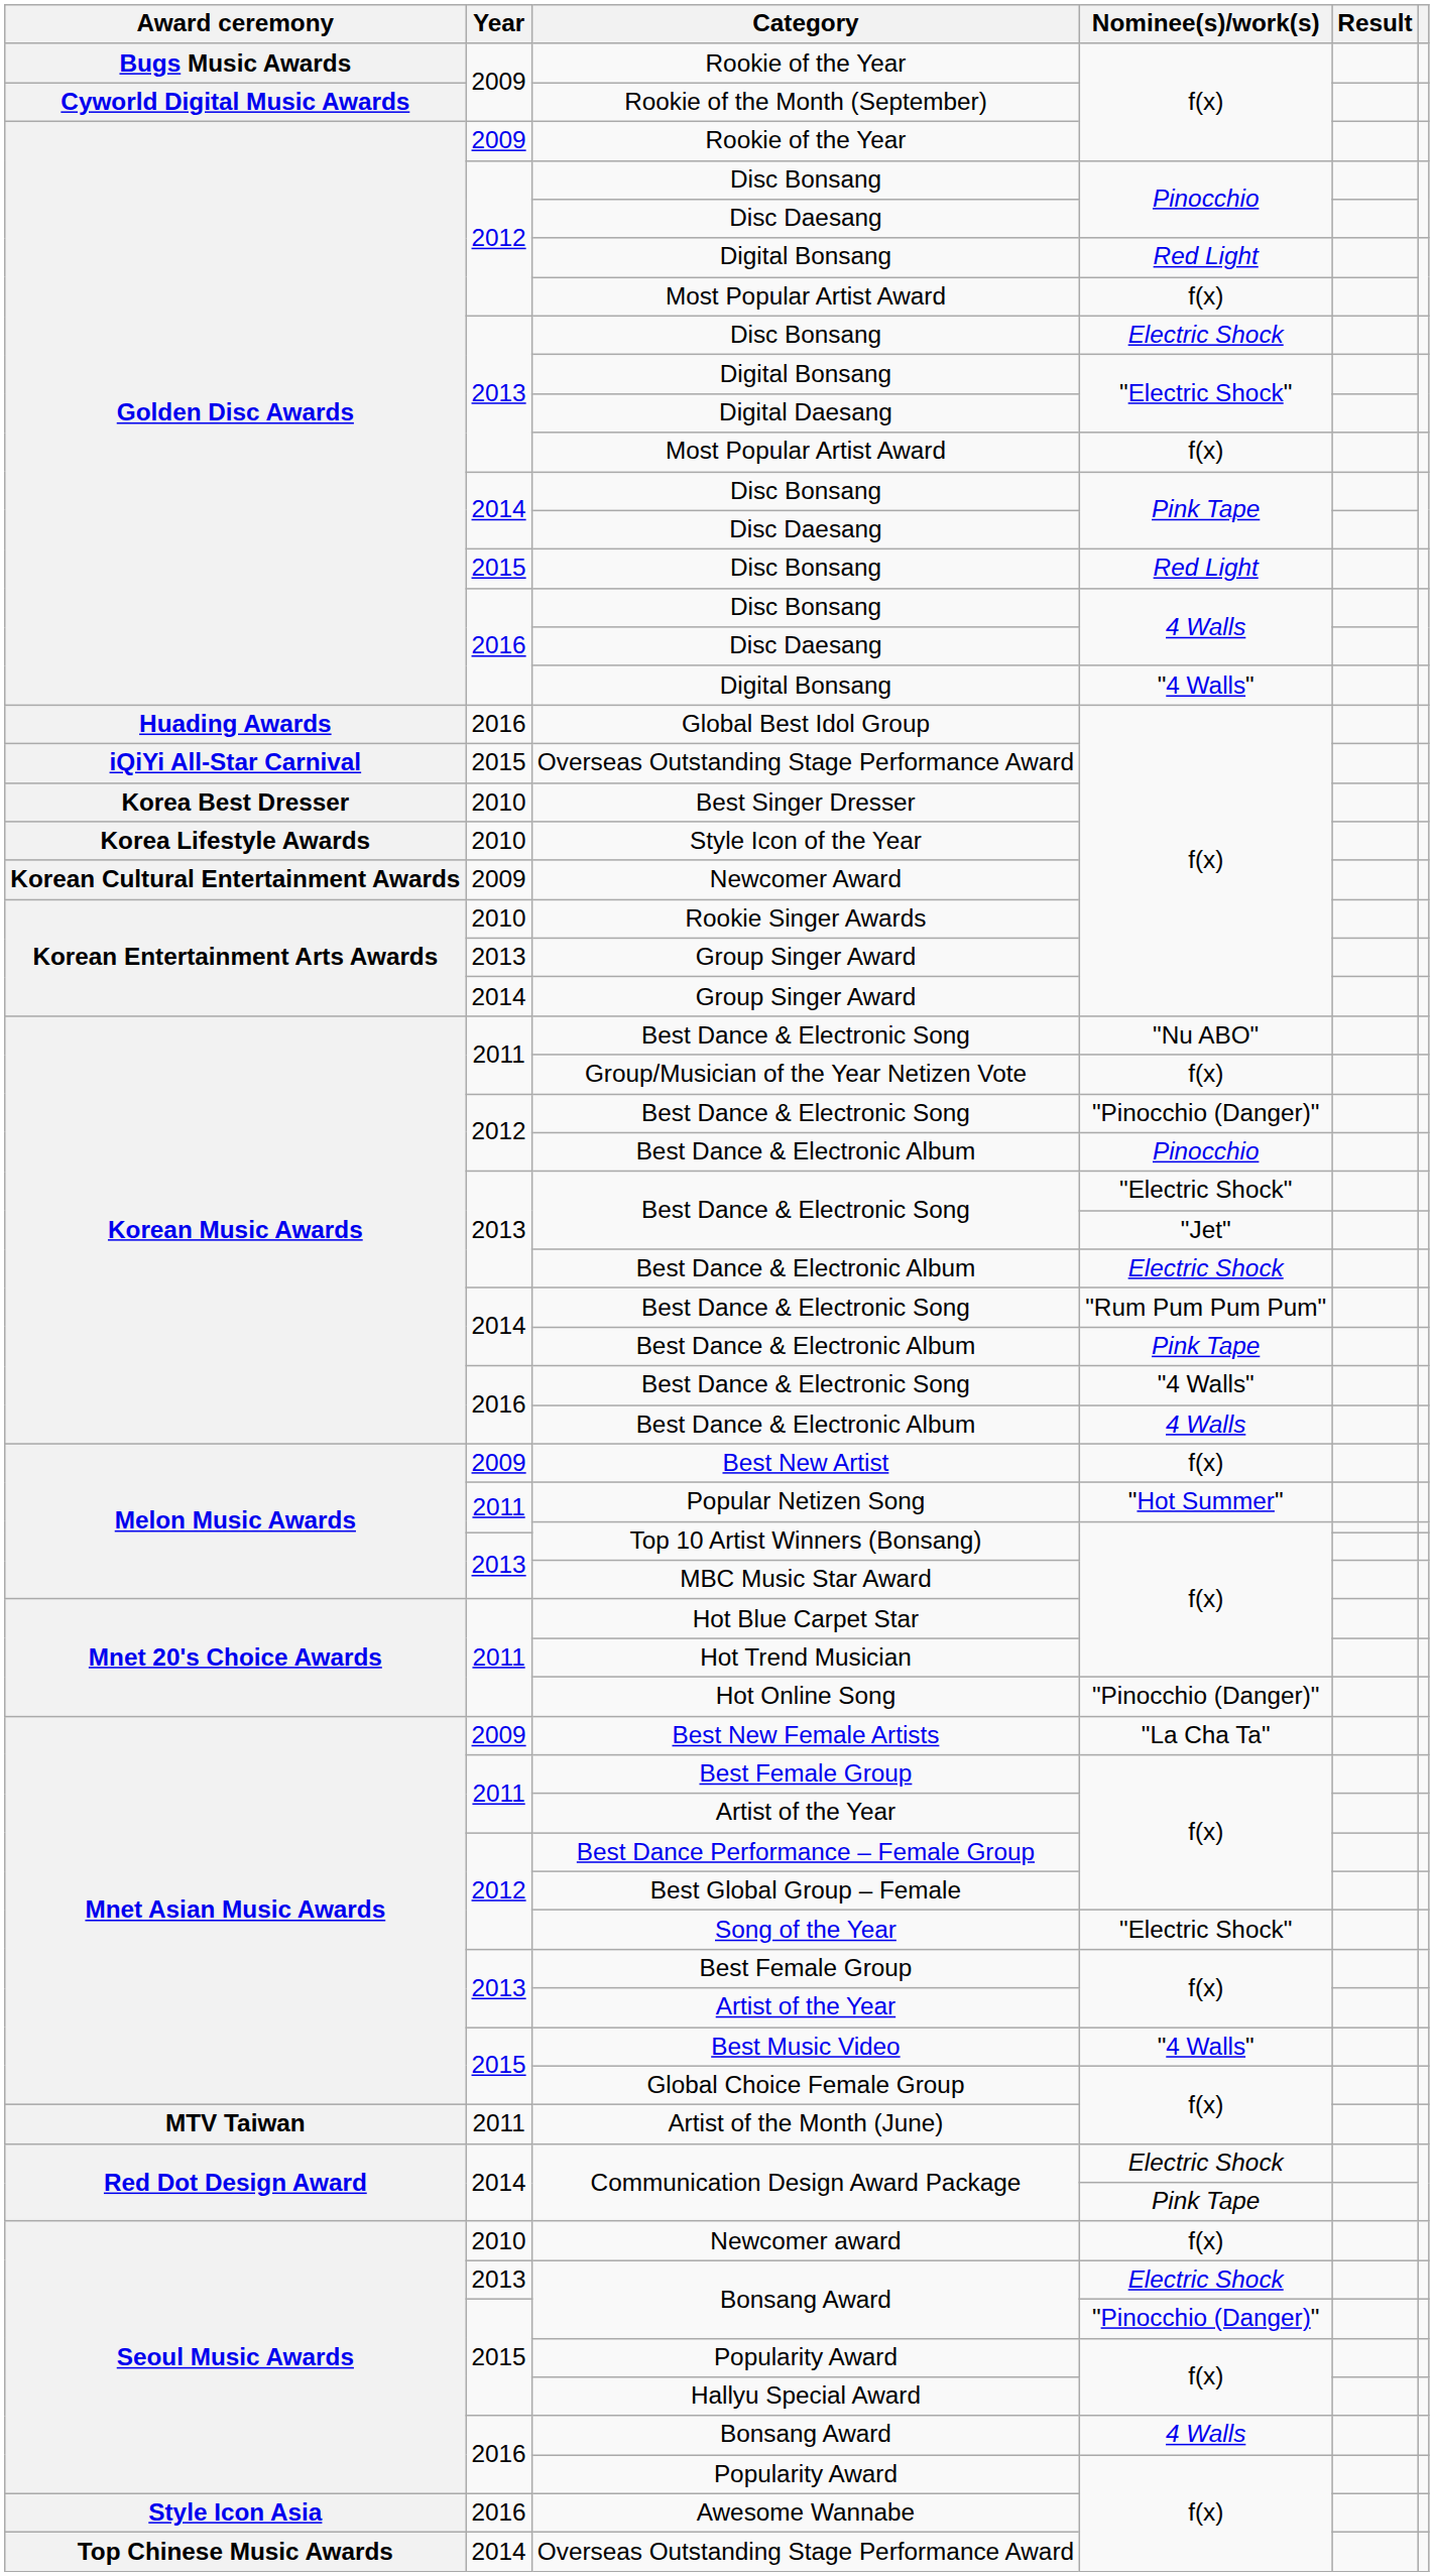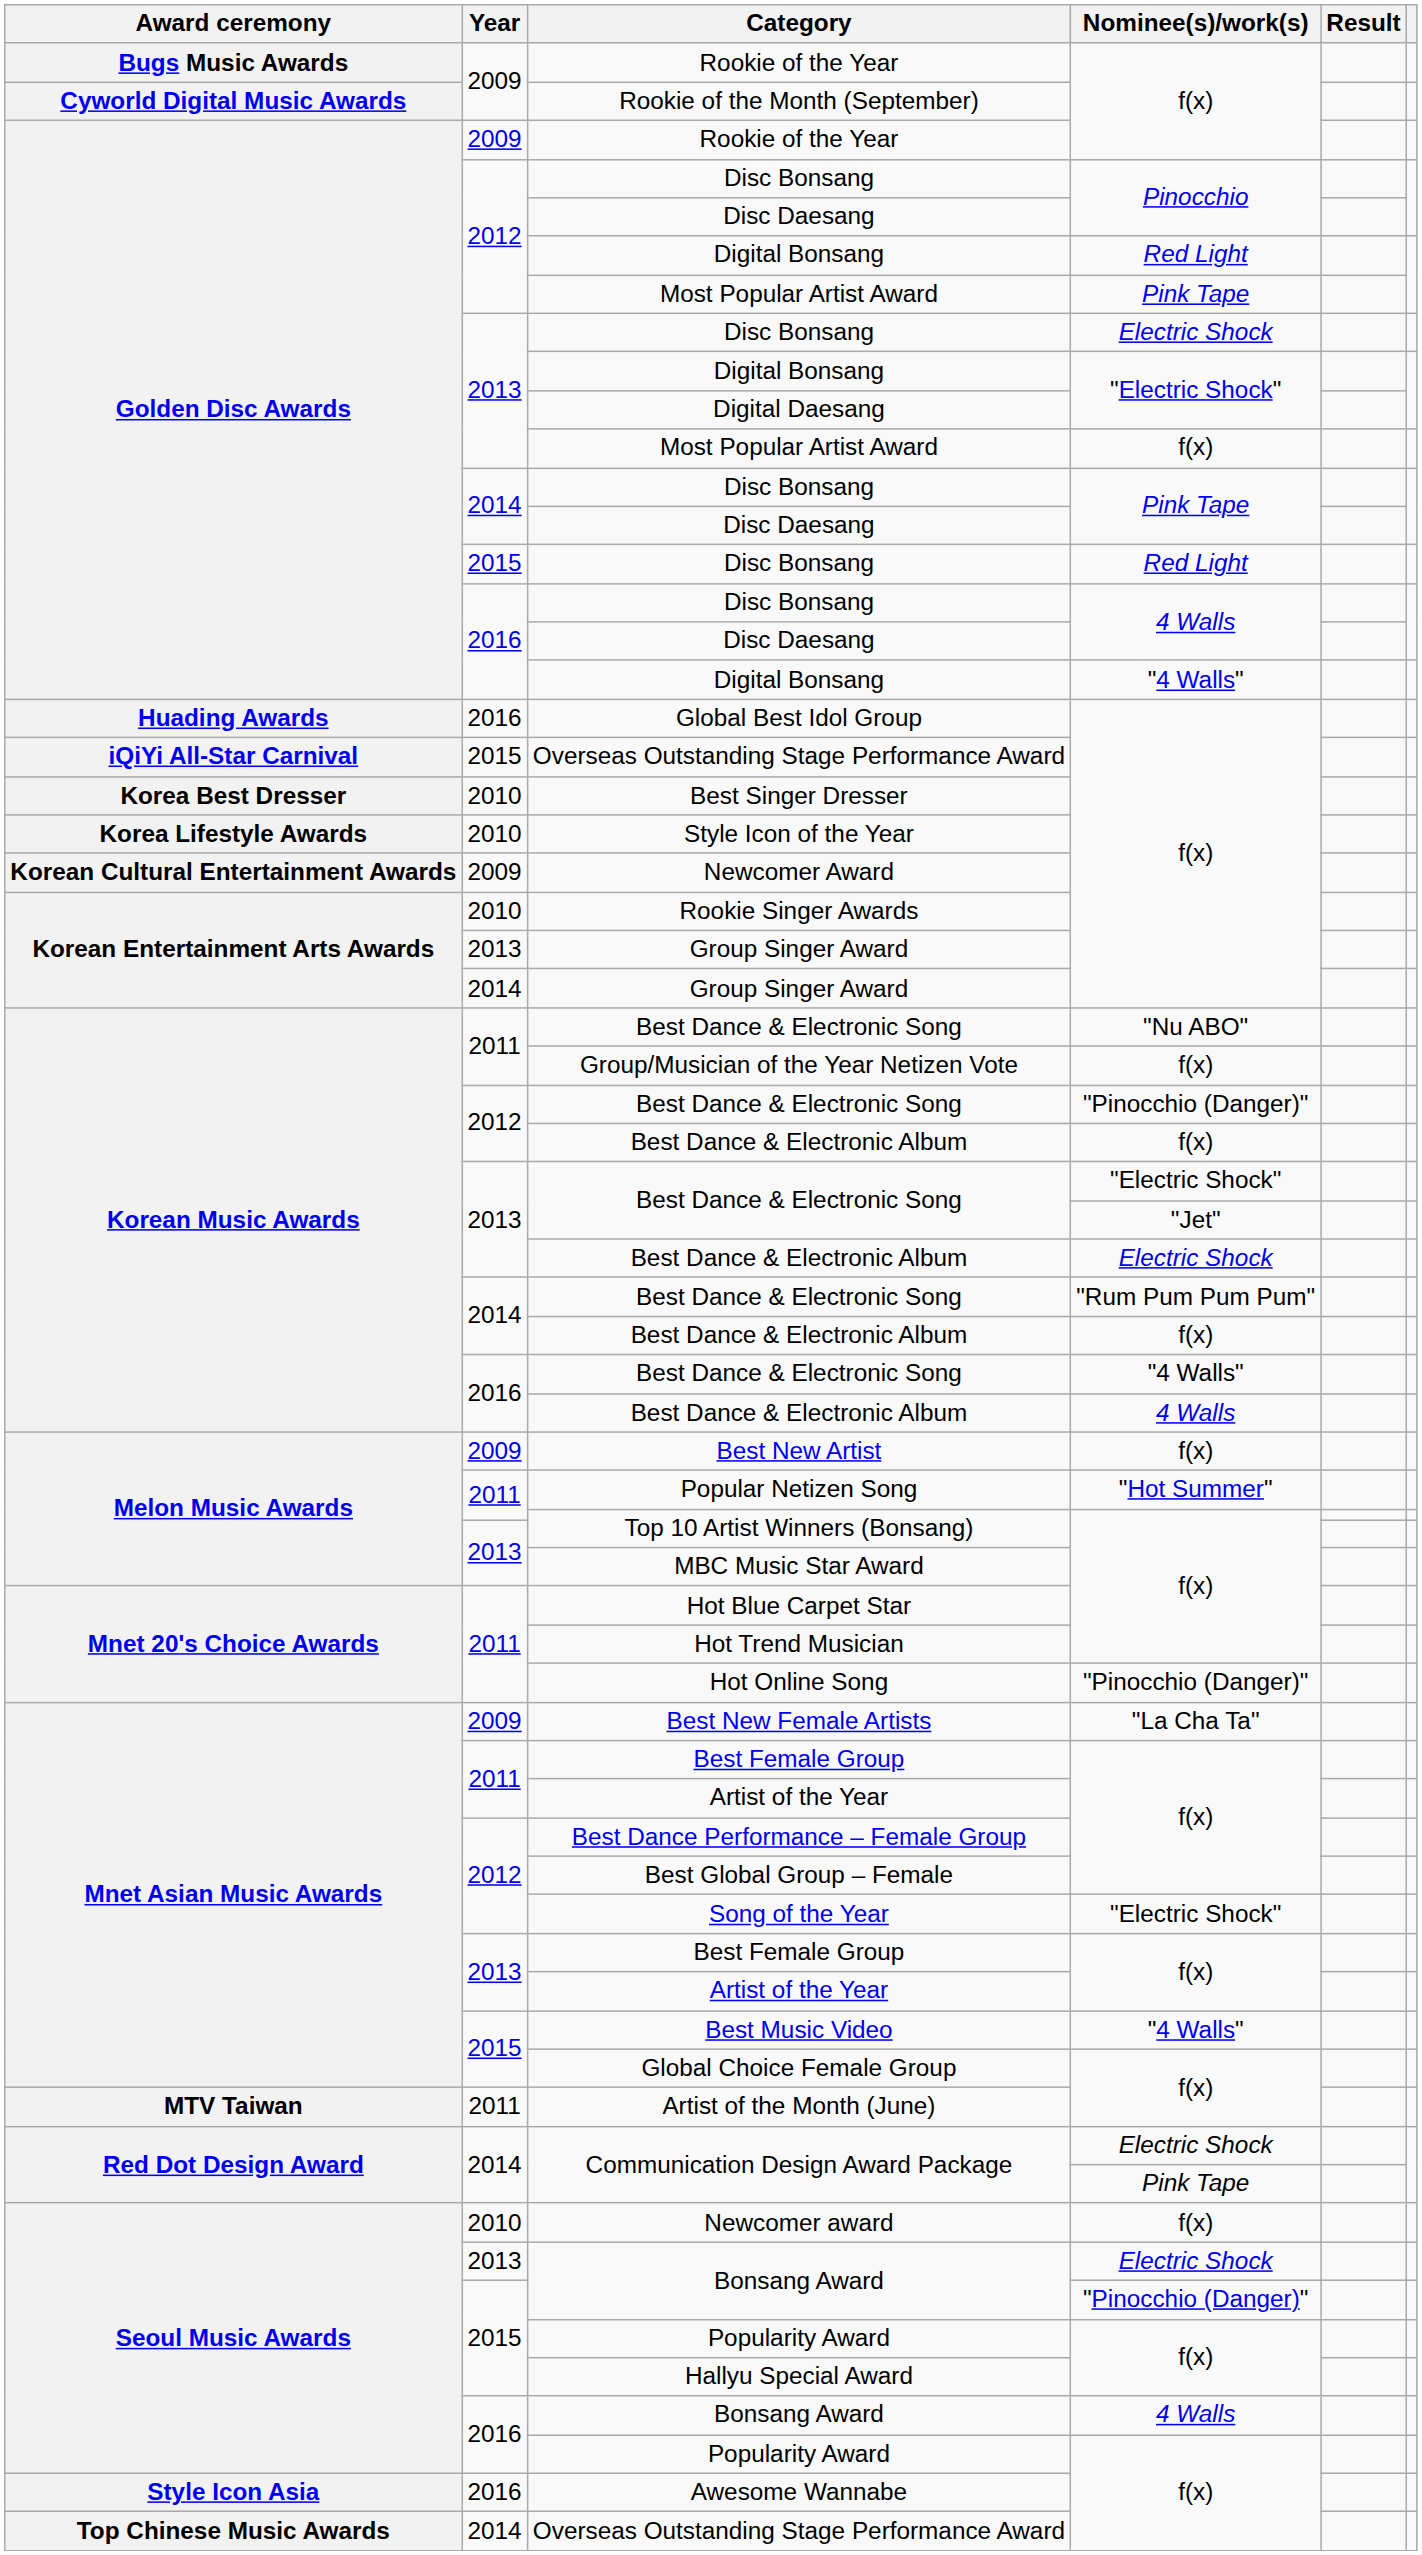 <table class="wikitable sortable plainrowheaders" style="text-align:center;">
 <tr>
 <th scope="col">Award ceremony</th>
 <th scope="col">Year</th>
 <th scope="col">Category</th>
 <th scope="col">Nominee(s)/work(s)</th>
 <th scope="col">Result</th>
 <th scope="col" class="unsortable"></th>
 </tr>
 <tr>
 <th scope="row"><a href='#'>Bugs</a> Music Awards</th>
 <td rowspan="2">2009</td>
 <td>Rookie of the Year</td>
 <td rowspan="3">f(x)</td>
 <td></td>
 <td></td>
 </tr>
 <tr>
 <th scope="row"><a href='#'>Cyworld Digital Music Awards</a></th>
 <td>Rookie of the Month (September)</td>
 <td></td>
 <td></td>
 </tr>
 <tr>
 <th rowspan="15" scope="row"><a href='#'>Golden Disc Awards</a></th>
 <td><a href='#'>2009</a></td>
 <td>Rookie of the Year</td>
 <td></td>
 <td></td>
 </tr>
 <tr>
 <td rowspan="4"><a href='#'>2012</a></td>
 <td>Disc Bonsang</td>
 <td rowspan="2"><em><a href='#'>Pinocchio</a></em></td>
 <td></td>
 <td rowspan="2"></td>
 </tr>
 <tr>
 <td>Disc Daesang</td>
 <td></td>
 </tr>
 <tr>
 <td>Digital Bonsang</td>
 <td><em><a href='#'>Red Light</a></em></td>
 <td></td>
 <td rowspan="2"></td>
 </tr>
 <tr>
 <td>Most Popular Artist Award</td>
-<td>f(x)</td>
+<td><em><a href='#'>Pink Tape</a></em></td>
 <td></td>
 </tr>
 <tr>
 <td rowspan="4"><a href='#'>2013</a></td>
 <td>Disc Bonsang</td>
 <td><em><a href='#'>Electric Shock</a></em></td>
 <td></td>
 <td></td>
 </tr>
 <tr>
 <td>Digital Bonsang</td>
 <td rowspan="2">"<a href='#'>Electric Shock</a>"</td>
 <td></td>
 <td rowspan="2"></td>
 </tr>
 <tr>
 <td>Digital Daesang</td>
 <td></td>
 </tr>
 <tr>
 <td>Most Popular Artist Award</td>
 <td>f(x)</td>
 <td></td>
 <td></td>
 </tr>
 <tr>
 <td rowspan="2"><a href='#'>2014</a></td>
 <td>Disc Bonsang</td>
 <td rowspan="2"><em><a href='#'>Pink Tape</a></em></td>
 <td></td>
 <td rowspan="2"></td>
 </tr>
 <tr>
 <td>Disc Daesang</td>
 <td></td>
 </tr>
 <tr>
 <td><a href='#'>2015</a></td>
 <td>Disc Bonsang</td>
 <td><em><a href='#'>Red Light</a></em></td>
 <td></td>
 <td></td>
 </tr>
 <tr>
 <td rowspan="3"><a href='#'>2016</a></td>
 <td>Disc Bonsang</td>
 <td rowspan="2"><em><a href='#'>4 Walls</a></em></td>
 <td></td>
 <td rowspan="2"></td>
 </tr>
 <tr>
 <td>Disc Daesang</td>
 <td></td>
 </tr>
 <tr>
 <td>Digital Bonsang</td>
 <td>"<a href='#'>4 Walls</a>"</td>
 <td></td>
 <td></td>
 </tr>
 <tr>
 <th scope="row"><a href='#'>Huading Awards</a></th>
 <td>2016</td>
 <td>Global Best Idol Group</td>
 <td rowspan="8">f(x)</td>
 <td></td>
 <td></td>
 </tr>
 <tr>
 <th scope="row"><a href='#'>iQiYi All-Star Carnival</a></th>
 <td>2015</td>
 <td>Overseas Outstanding Stage Performance Award</td>
 <td></td>
 <td></td>
 </tr>
 <tr>
 <th scope="row">Korea Best Dresser</th>
 <td>2010</td>
 <td>Best Singer Dresser</td>
 <td></td>
 <td></td>
 </tr>
 <tr>
 <th scope="row">Korea Lifestyle Awards</th>
 <td>2010</td>
 <td>Style Icon of the Year</td>
 <td></td>
 <td></td>
 </tr>
 <tr>
 <th scope="row">Korean Cultural Entertainment Awards</th>
 <td>2009</td>
 <td>Newcomer Award</td>
 <td></td>
 <td></td>
 </tr>
 <tr>
 <th scope="row" rowspan="3">Korean Entertainment Arts Awards</th>
 <td>2010</td>
 <td>Rookie Singer Awards</td>
 <td></td>
 <td></td>
 </tr>
 <tr>
 <td>2013</td>
 <td>Group Singer Award</td>
 <td></td>
 <td></td>
 </tr>
 <tr>
 <td>2014</td>
 <td>Group Singer Award</td>
 <td></td>
 <td></td>
 </tr>
 <tr>
 <th scope="row" rowspan="11"><a href='#'>Korean Music Awards</a></th>
 <td rowspan="2">2011</td>
 <td>Best Dance & Electronic Song</td>
 <td>"Nu ABO"</td>
 <td></td>
 <td></td>
 </tr>
 <tr>
 <td>Group/Musician of the Year Netizen Vote</td>
 <td>f(x)</td>
 <td></td>
 <td></td>
 </tr>
 <tr>
 <td rowspan="2">2012</td>
 <td>Best Dance & Electronic Song</td>
 <td>"Pinocchio (Danger)"</td>
 <td></td>
 <td></td>
 </tr>
 <tr>
 <td>Best Dance & Electronic Album</td>
-<td><em><a href='#'>Pinocchio</a></em></td>
+<td>f(x)</td>
 <td></td>
 <td></td>
 </tr>
 <tr>
 <td rowspan="3">2013</td>
 <td rowspan="2">Best Dance & Electronic Song</td>
 <td>"Electric Shock"</td>
 <td></td>
 <td></td>
 </tr>
 <tr>
 <td>"Jet"</td>
 <td></td>
 <td></td>
 </tr>
 <tr>
 <td>Best Dance & Electronic Album</td>
 <td><em><a href='#'>Electric Shock</a></em></td>
 <td></td>
 <td></td>
 </tr>
 <tr>
 <td rowspan="2">2014</td>
 <td>Best Dance & Electronic Song</td>
 <td>"Rum Pum Pum Pum"</td>
 <td></td>
 <td></td>
 </tr>
 <tr>
 <td>Best Dance & Electronic Album</td>
-<td><em><a href='#'>Pink Tape</a></em></td>
+<td>f(x)</td>
 <td></td>
 <td></td>
 </tr>
 <tr>
 <td rowspan="2">2016</td>
 <td>Best Dance & Electronic Song</td>
 <td>"4 Walls"</td>
 <td></td>
 <td></td>
 </tr>
 <tr>
 <td>Best Dance & Electronic Album</td>
 <td><em><a href='#'>4 Walls</a></em></td>
 <td></td>
 <td></td>
 </tr>
 <tr>
 <th scope="row" rowspan="5"><a href='#'>Melon Music Awards</a></th>
 <td><a href='#'>2009</a></td>
 <td><a href='#'>Best New Artist</a></td>
 <td>f(x)</td>
 <td></td>
 <td></td>
 </tr>
 <tr>
 <td rowspan="2"><a href='#'>2011</a></td>
 <td>Popular Netizen Song</td>
 <td>"<a href='#'>Hot Summer</a>"</td>
 <td></td>
 <td></td>
 </tr>
 <tr>
 <td rowspan="2">Top 10 Artist Winners (Bonsang)</td>
 <td rowspan="5">f(x)</td>
 <td></td>
 <td></td>
 </tr>
 <tr>
 <td rowspan="2"><a href='#'>2013</a></td>
 <td></td>
 <td></td>
 </tr>
 <tr>
 <td>MBC Music Star Award</td>
 <td></td>
 <td></td>
 </tr>
 <tr>
 <th scope="row" rowspan="3"><a href='#'>Mnet 20's Choice Awards</a></th>
 <td rowspan="3"><a href='#'>2011</a></td>
 <td>Hot Blue Carpet Star</td>
 <td></td>
 <td></td>
 </tr>
 <tr>
 <td>Hot Trend Musician</td>
 <td></td>
 <td></td>
 </tr>
 <tr>
 <td>Hot Online Song</td>
 <td>"Pinocchio (Danger)"</td>
 <td></td>
 <td></td>
 </tr>
 <tr>
 <th scope="row" rowspan="10"><a href='#'>Mnet Asian Music Awards</a></th>
 <td><a href='#'>2009</a></td>
 <td><a href='#'>Best New Female Artists</a></td>
 <td>"La Cha Ta"</td>
 <td></td>
 <td></td>
 </tr>
 <tr>
 <td rowspan="2"><a href='#'>2011</a></td>
 <td><a href='#'>Best Female Group</a></td>
 <td rowspan="4">f(x)</td>
 <td></td>
 <td></td>
 </tr>
 <tr>
 <td>Artist of the Year</td>
 <td></td>
 <td></td>
 </tr>
 <tr>
 <td rowspan="3"><a href='#'>2012</a></td>
 <td><a href='#'>Best Dance Performance – Female Group</a></td>
 <td></td>
 <td></td>
 </tr>
 <tr>
 <td>Best Global Group – Female</td>
 <td></td>
 <td></td>
 </tr>
 <tr>
 <td><a href='#'>Song of the Year</a></td>
 <td>"Electric Shock"</td>
 <td></td>
 <td></td>
 </tr>
 <tr>
 <td rowspan="2"><a href='#'>2013</a></td>
 <td>Best Female Group</td>
 <td rowspan="2">f(x)</td>
 <td></td>
 <td></td>
 </tr>
 <tr>
 <td><a href='#'>Artist of the Year</a></td>
 <td></td>
 <td></td>
 </tr>
 <tr>
 <td rowspan="2"><a href='#'>2015</a></td>
 <td><a href='#'>Best Music Video</a></td>
 <td>"<a href='#'>4 Walls</a>"</td>
 <td></td>
 <td></td>
 </tr>
 <tr>
 <td>Global Choice Female Group</td>
 <td rowspan="2">f(x)</td>
 <td></td>
 <td></td>
 </tr>
 <tr>
 <th scope="row">MTV Taiwan</th>
 <td>2011</td>
 <td>Artist of the Month (June)</td>
 <td></td>
 <td></td>
 </tr>
 <tr>
 <th scope="row" rowspan="2"><a href='#'>Red Dot Design Award</a></th>
 <td rowspan="2">2014</td>
 <td rowspan="2">Communication Design Award Package</td>
 <td><em>Electric Shock</em></td>
 <td></td>
 <td rowspan="2"></td>
 </tr>
 <tr>
 <td><em>Pink Tape</em></td>
 <td></td>
 </tr>
 <tr>
 <th scope="row" rowspan="7"><a href='#'>Seoul Music Awards</a></th>
 <td>2010</td>
 <td>Newcomer award</td>
 <td>f(x)</td>
 <td></td>
 <td></td>
 </tr>
 <tr>
 <td>2013</td>
 <td rowspan="2">Bonsang Award</td>
 <td><a href='#'><em>Electric Shock</em></a></td>
 <td></td>
 <td></td>
 </tr>
 <tr>
 <td rowspan="3">2015</td>
 <td>"<a href='#'>Pinocchio (Danger)</a>"</td>
 <td></td>
 <td></td>
 </tr>
 <tr>
 <td>Popularity Award</td>
 <td rowspan="2">f(x)</td>
 <td></td>
 <td></td>
 </tr>
 <tr>
 <td>Hallyu Special Award</td>
 <td></td>
 <td></td>
 </tr>
 <tr>
 <td rowspan="2">2016</td>
 <td>Bonsang Award</td>
 <td><em><a href='#'>4 Walls</a></em></td>
 <td></td>
 <td></td>
 </tr>
 <tr>
 <td>Popularity Award</td>
 <td rowspan="3">f(x)</td>
 <td></td>
 <td></td>
 </tr>
 <tr>
 <th scope="row"><a href='#'>Style Icon Asia</a></th>
 <td>2016</td>
 <td>Awesome Wannabe</td>
 <td></td>
 <td></td>
 </tr>
 <tr>
 <th scope="row">Top Chinese Music Awards</th>
 <td>2014</td>
 <td>Overseas Outstanding Stage Performance Award</td>
 <td></td>
 <td></td>
 </tr>
 </table>
